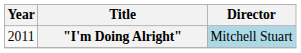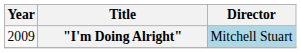 <table class="wikitable plainrowheaders" style="text-align:center;">
 <tr>
 <th>Year</th>
 <th style="width:12em;">Title</th>
 <th>Director</th>
 </tr>
 <tr>
-<td>2011</td>
+<td>2009</td>
 <th scope="row">"I'm Doing Alright"</th>
 <td style="background: lightblue;">Mitchell Stuart</td>
 </tr>
 <tr>
 </tr>
 </table>
